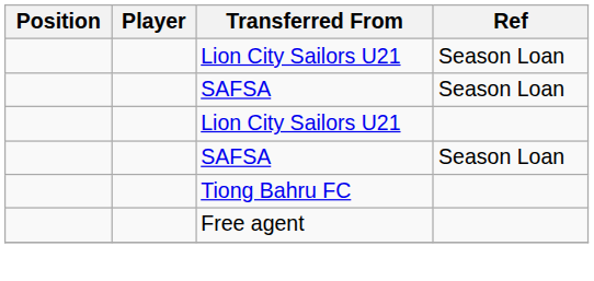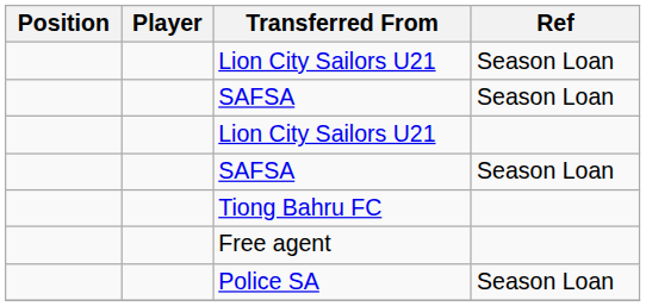 <table class="wikitable sortable" style="width:70%; text-align:center; font-size:100%; text-align:left;">
 <tr>
 <th><strong>Position</strong></th>
 <th><strong>Player</strong></th>
 <th><strong>Transferred From</strong></th>
 <th><strong>Ref</strong></th>
 </tr>
 <tr>
 <td></td>
 <td></td>
 <td> <a href='#'>Lion City Sailors U21</a></td>
 <td>Season Loan</td>
 </tr>
 <tr>
 <td></td>
 <td></td>
 <td> <a href='#'>SAFSA</a></td>
 <td>Season Loan</td>
 </tr>
 <tr>
 <td></td>
 <td></td>
 <td> <a href='#'>Lion City Sailors U21</a></td>
 <td></td>
 </tr>
 <tr>
 <td></td>
 <td></td>
 <td> <a href='#'>SAFSA</a></td>
 <td>Season Loan</td>
 </tr>
 <tr>
 <td></td>
 <td></td>
 <td> <a href='#'>Tiong Bahru FC</a></td>
 <td></td>
 </tr>
 <tr>
 <td></td>
 <td></td>
 <td>Free agent</td>
 <td></td>
 </tr>
 <tr>
+<td></td>
+<td></td>
+<td> <a href='#'>Police SA</a></td>
+<td>Season Loan</td>
+</tr>
+<tr>
 </tr>
 </table>
